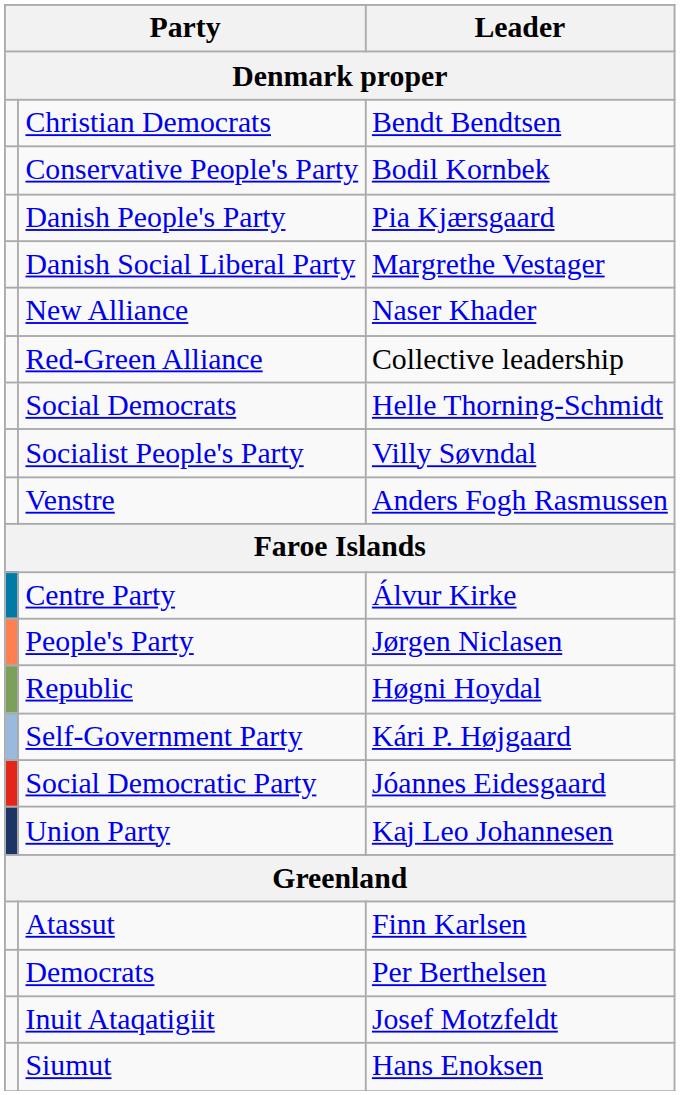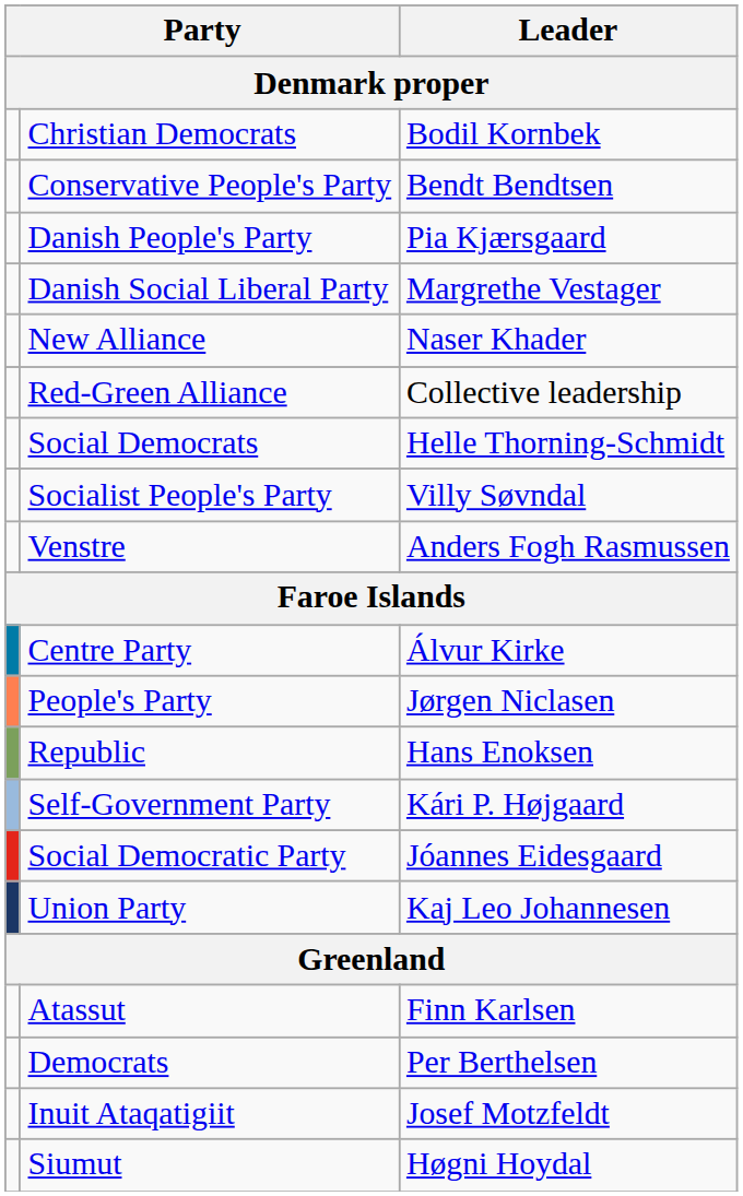 <table class=wikitable>
 <tr>
 <th colspan=2>Party</th>
 <th>Leader</th>
 </tr>
 <tr>
 <th colspan=3>Denmark proper</th>
 </tr>
 <tr>
 <td bgcolor=></td>
 <td><a href='#'>Christian Democrats</a></td>
-<td><a href='#'>Bendt Bendtsen</a></td>
+<td><a href='#'>Bodil Kornbek</a></td>
 </tr>
 <tr>
 <td bgcolor=></td>
 <td><a href='#'>Conservative People's Party</a></td>
-<td><a href='#'>Bodil Kornbek</a></td>
+<td><a href='#'>Bendt Bendtsen</a></td>
 </tr>
 <tr>
 <td bgcolor=></td>
 <td><a href='#'>Danish People's Party</a></td>
 <td><a href='#'>Pia Kjærsgaard</a></td>
 </tr>
 <tr>
 <td bgcolor=></td>
 <td><a href='#'>Danish Social Liberal Party</a></td>
 <td><a href='#'>Margrethe Vestager</a></td>
 </tr>
 <tr>
 <td bgcolor=></td>
 <td><a href='#'>New Alliance</a></td>
 <td><a href='#'>Naser Khader</a></td>
 </tr>
 <tr>
 <td bgcolor=></td>
 <td><a href='#'>Red-Green Alliance</a></td>
 <td>Collective leadership</td>
 </tr>
 <tr>
 <td bgcolor=></td>
 <td><a href='#'>Social Democrats</a></td>
 <td><a href='#'>Helle Thorning-Schmidt</a></td>
 </tr>
 <tr>
 <td bgcolor=></td>
 <td><a href='#'>Socialist People's Party</a></td>
 <td><a href='#'>Villy Søvndal</a></td>
 </tr>
 <tr>
 <td bgcolor=></td>
 <td><a href='#'>Venstre</a></td>
 <td><a href='#'>Anders Fogh Rasmussen</a></td>
 </tr>
 <tr>
 <th colspan=3>Faroe Islands</th>
 </tr>
 <tr>
 <td bgcolor=#007BA7></td>
 <td><a href='#'>Centre Party</a></td>
 <td><a href='#'>Álvur Kirke</a></td>
 </tr>
 <tr>
 <td bgcolor=#FF7F50></td>
 <td><a href='#'>People's Party</a></td>
 <td><a href='#'>Jørgen Niclasen</a></td>
 </tr>
 <tr>
 <td bgcolor=#7BA05B></td>
 <td><a href='#'>Republic</a></td>
-<td><a href='#'>Høgni Hoydal</a></td>
+<td><a href='#'>Hans Enoksen</a></td>
 </tr>
 <tr>
 <td bgcolor=#99BADD></td>
 <td><a href='#'>Self-Government Party</a></td>
 <td><a href='#'>Kári P. Højgaard</a></td>
 </tr>
 <tr>
 <td bgcolor=#E4251A></td>
 <td><a href='#'>Social Democratic Party</a></td>
 <td><a href='#'>Jóannes Eidesgaard</a></td>
 </tr>
 <tr>
 <td bgcolor=#1B3665></td>
 <td><a href='#'>Union Party</a></td>
 <td><a href='#'>Kaj Leo Johannesen</a></td>
 </tr>
 <tr>
 <th colspan=7>Greenland</th>
 </tr>
 <tr>
 <td bgcolor=></td>
 <td><a href='#'>Atassut</a></td>
 <td><a href='#'>Finn Karlsen</a></td>
 </tr>
 <tr>
 <td bgcolor=></td>
 <td><a href='#'>Democrats</a></td>
 <td><a href='#'>Per Berthelsen</a></td>
 </tr>
 <tr>
 <td bgcolor=></td>
 <td><a href='#'>Inuit Ataqatigiit</a></td>
 <td><a href='#'>Josef Motzfeldt</a></td>
 </tr>
 <tr>
 <td bgcolor=></td>
 <td><a href='#'>Siumut</a></td>
-<td><a href='#'>Hans Enoksen</a></td>
+<td><a href='#'>Høgni Hoydal</a></td>
 </tr>
 </table>
